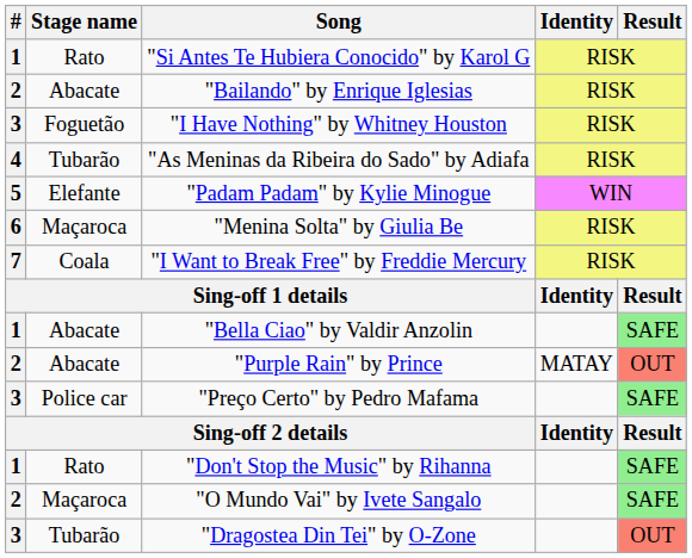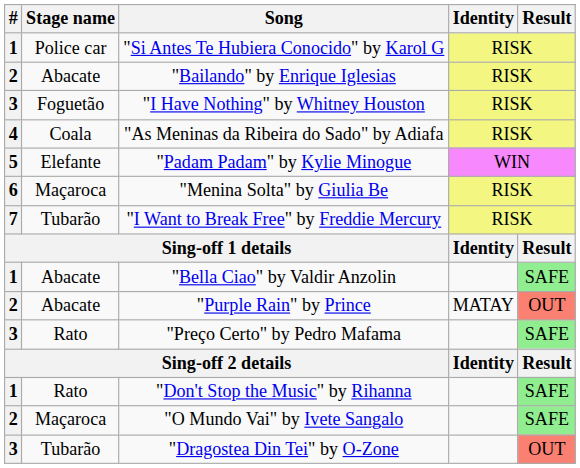 <table class="wikitable plainrowheaders" style="text-align: center;">
 <tr>
 <th>#</th>
 <th>Stage name</th>
 <th>Song</th>
 <th>Identity</th>
 <th>Result</th>
 </tr>
 <tr>
 <th>1</th>
-<td>Rato</td>
+<td>Police car</td>
 <td>"<a href='#'>Si Antes Te Hubiera Conocido</a>" by <a href='#'>Karol G</a></td>
 <td colspan=2 bgcolor="F3F781">RISK</td>
 </tr>
 <tr>
 <th>2</th>
 <td>Abacate</td>
 <td>"<a href='#'>Bailando</a>" by <a href='#'>Enrique Iglesias</a></td>
 <td colspan=2 bgcolor="F3F781">RISK</td>
 </tr>
 <tr>
 <th>3</th>
 <td>Foguetão</td>
 <td>"<a href='#'>I Have Nothing</a>" by <a href='#'>Whitney Houston</a></td>
 <td colspan=2 bgcolor="F3F781">RISK</td>
 </tr>
 <tr>
 <th>4</th>
-<td>Tubarão</td>
+<td>Coala</td>
 <td>"As Meninas da Ribeira do Sado" by Adiafa</td>
 <td colspan=2 bgcolor="F3F781">RISK</td>
 </tr>
 <tr>
 <th>5</th>
 <td>Elefante</td>
 <td>"<a href='#'>Padam Padam</a>" by <a href='#'>Kylie Minogue</a></td>
 <td colspan=2 bgcolor="#F888FD">WIN</td>
 </tr>
 <tr>
 <th>6</th>
 <td>Maçaroca</td>
 <td>"Menina Solta" by <a href='#'>Giulia Be</a></td>
 <td colspan=2 bgcolor="F3F781">RISK</td>
 </tr>
 <tr>
 <th>7</th>
-<td>Coala</td>
+<td>Tubarão</td>
 <td>"<a href='#'>I Want to Break Free</a>" by <a href='#'>Freddie Mercury</a></td>
 <td colspan=2 bgcolor="F3F781">RISK</td>
 </tr>
 <tr>
 <th colspan="3">Sing-off 1 details</th>
 <th>Identity</th>
 <th>Result</th>
 </tr>
 <tr>
 <th>1</th>
 <td>Abacate</td>
 <td>"<a href='#'>Bella Ciao</a>" by Valdir Anzolin</td>
 <td></td>
 <td bgcolor=lightgreen>SAFE</td>
 </tr>
 <tr>
 <th>2</th>
 <td>Abacate</td>
 <td>"<a href='#'>Purple Rain</a>" by <a href='#'>Prince</a></td>
 <td>MATAY</td>
 <td bgcolor="salmon">OUT</td>
 </tr>
 <tr>
 <th>3</th>
-<td>Police car</td>
+<td>Rato</td>
 <td>"Preço Certo" by Pedro Mafama</td>
 <td></td>
 <td bgcolor=lightgreen>SAFE</td>
 </tr>
 <tr>
 <th colspan="3">Sing-off 2 details</th>
 <th>Identity</th>
 <th>Result</th>
 </tr>
 <tr>
 <th>1</th>
 <td>Rato</td>
 <td>"<a href='#'>Don't Stop the Music</a>" by <a href='#'>Rihanna</a></td>
 <td></td>
 <td bgcolor=lightgreen>SAFE</td>
 </tr>
 <tr>
 <th>2</th>
 <td>Maçaroca</td>
 <td>"O Mundo Vai" by <a href='#'>Ivete Sangalo</a></td>
 <td></td>
 <td bgcolor=lightgreen>SAFE</td>
 </tr>
 <tr>
 <th>3</th>
 <td>Tubarão</td>
 <td>"<a href='#'>Dragostea Din Tei</a>" by <a href='#'>O-Zone</a></td>
 <td></td>
 <td bgcolor="salmon">OUT</td>
 </tr>
 </table>
